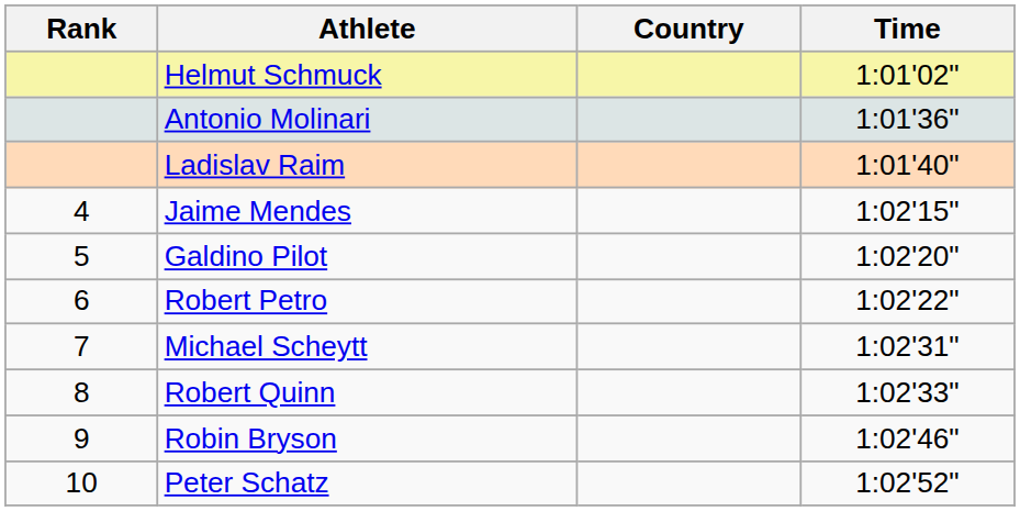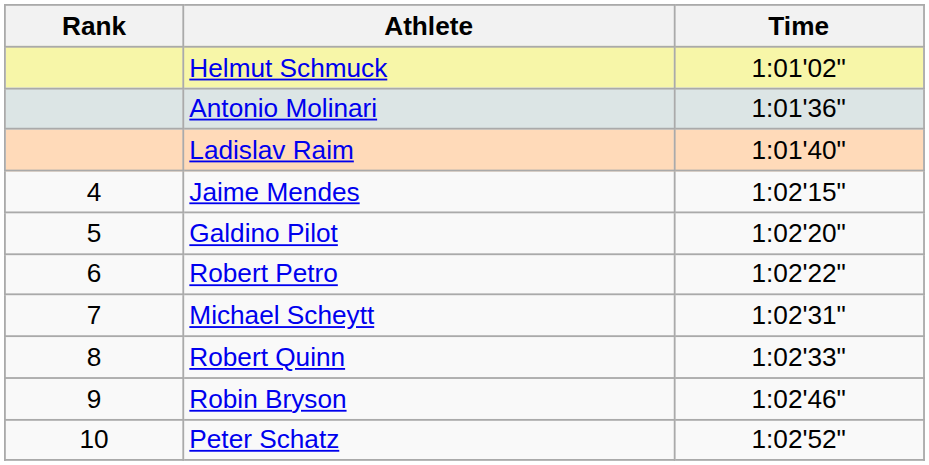 <table class="wikitable" width=40% style="font-size:90%; text-align:center;">
 <tr>
 <th>Rank</th>
 <th>Athlete</th>
-<th>Country</th>
 <th>Time</th>
 </tr>
 <tr bgcolor="#F7F6A8">
 <td></td>
 <td align=left><a href='#'>Helmut Schmuck</a></td>
-<td align=left></td>
 <td>1:01'02"</td>
 </tr>
 <tr bgcolor="#DCE5E5">
 <td></td>
 <td align=left><a href='#'>Antonio Molinari</a></td>
-<td align=left></td>
 <td>1:01'36"</td>
 </tr>
 <tr bgcolor="#FFDAB9">
 <td></td>
 <td align=left><a href='#'>Ladislav Raim</a></td>
-<td align=left></td>
 <td>1:01'40"</td>
 </tr>
 <tr>
 <td>4</td>
 <td align=left><a href='#'>Jaime Mendes</a></td>
-<td align=left></td>
 <td>1:02'15"</td>
 </tr>
 <tr>
 <td>5</td>
 <td align=left><a href='#'>Galdino Pilot</a></td>
-<td align=left></td>
 <td>1:02'20"</td>
 </tr>
 <tr>
 <td>6</td>
 <td align=left><a href='#'>Robert Petro</a></td>
-<td align=left></td>
 <td>1:02'22"</td>
 </tr>
 <tr>
 <td>7</td>
 <td align=left><a href='#'>Michael Scheytt</a></td>
-<td align=left></td>
 <td>1:02'31"</td>
 </tr>
 <tr>
 <td>8</td>
 <td align=left><a href='#'>Robert Quinn</a></td>
-<td align=left></td>
 <td>1:02'33"</td>
 </tr>
 <tr>
 <td>9</td>
 <td align=left><a href='#'>Robin Bryson</a></td>
-<td align=left></td>
 <td>1:02'46"</td>
 </tr>
 <tr>
 <td>10</td>
 <td align=left><a href='#'>Peter Schatz</a></td>
-<td align=left></td>
 <td>1:02'52"</td>
 </tr>
 </table>
